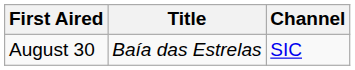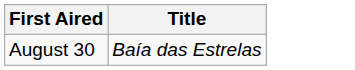 <table class="wikitable">
 <tr>
 <th>First Aired</th>
 <th>Title</th>
-<th>Channel</th>
 </tr>
 <tr>
 <td>August 30</td>
 <td><em>Baía das Estrelas</em></td>
-<td><a href='#'>SIC</a></td>
 </tr>
 </table>
